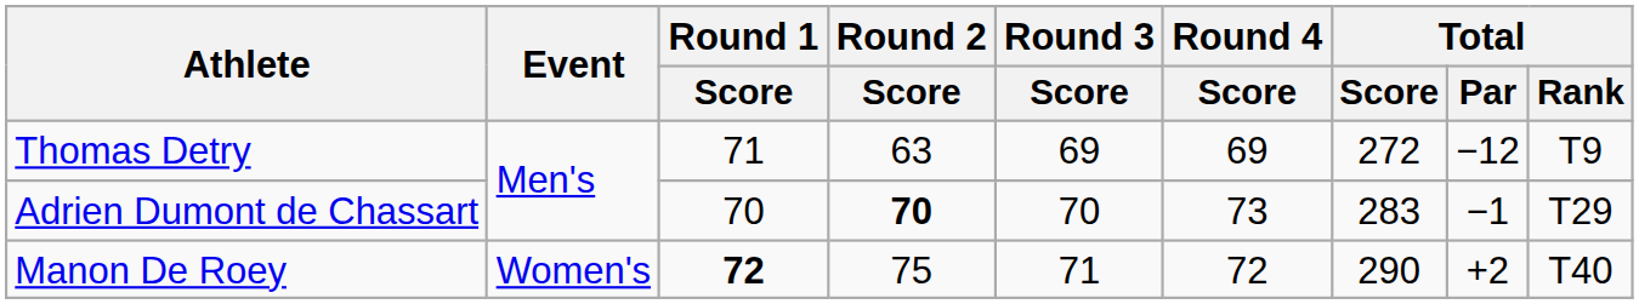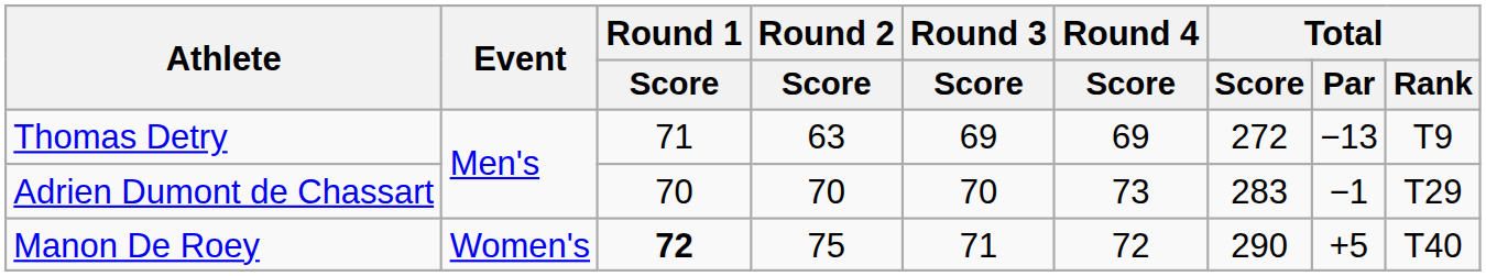 <table class=wikitable style=font-size:90%;text-align:center>
 <tr>
 <th rowspan=2>Athlete</th>
 <th rowspan=2>Event</th>
 <th>Round 1</th>
 <th>Round 2</th>
 <th>Round 3</th>
 <th>Round 4</th>
 <th colspan=3>Total</th>
 </tr>
 <tr style=font-size:95%>
 <th>Score</th>
 <th>Score</th>
 <th>Score</th>
 <th>Score</th>
 <th>Score</th>
 <th>Par</th>
 <th>Rank</th>
 </tr>
 <tr>
 <td align=left><a href='#'>Thomas Detry</a></td>
 <td align=left rowspan=2><a href='#'>Men's</a></td>
 <td>71</td>
 <td>63</td>
 <td>69</td>
 <td>69</td>
 <td>272</td>
-<td>−12</td>
+<td>−13</td>
 <td>T9</td>
 </tr>
 <tr>
 <td align=left><a href='#'>Adrien Dumont de Chassart</a></td>
 <td>70</td>
-<td><strong>70</strong></td>
+<td>70</td>
 <td>70</td>
 <td>73</td>
 <td>283</td>
 <td>−1</td>
 <td>T29</td>
 </tr>
 <tr>
 <td align=left><a href='#'>Manon De Roey</a></td>
 <td align=left><a href='#'>Women's</a></td>
 <td><strong>72</strong></td>
 <td>75</td>
 <td>71</td>
 <td>72</td>
 <td>290</td>
-<td>+2</td>
+<td>+5</td>
 <td>T40</td>
 </tr>
 </table>
